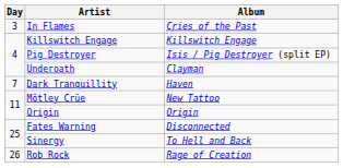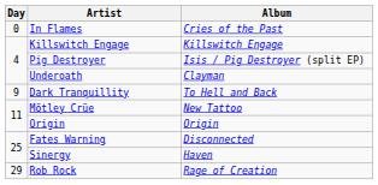 <table class="wikitable" border="1">
 <tr>
 <th>Day</th>
 <th width="200">Artist</th>
 <th width="250">Album</th>
 </tr>
 <tr>
-<td align="center">3</td>
+<td align="center">0</td>
 <td><a href='#'>In Flames</a></td>
 <td><em><a href='#'>Cries of the Past</a></em></td>
 </tr>
 <tr>
 <td align="center" rowspan="3">4</td>
 <td><a href='#'>Killswitch Engage</a></td>
 <td><em><a href='#'>Killswitch Engage</a></em></td>
 </tr>
 <tr>
 <td><a href='#'>Pig Destroyer</a></td>
 <td><em><a href='#'>Isis / Pig Destroyer</a></em> (split EP)</td>
 </tr>
 <tr>
 <td><a href='#'>Underoath</a></td>
 <td><em><a href='#'>Clayman</a></em></td>
 </tr>
 <tr>
-<td align="center">7</td>
+<td align="center">9</td>
 <td><a href='#'>Dark Tranquillity</a></td>
-<td><em><a href='#'>Haven</a></em></td>
+<td><em><a href='#'>To Hell and Back</a></em></td>
 </tr>
 <tr>
 <td align="center" rowspan="2">11</td>
 <td><a href='#'>Mötley Crüe</a></td>
 <td><em><a href='#'>New Tattoo</a></em></td>
 </tr>
 <tr>
 <td><a href='#'>Origin</a></td>
 <td><em><a href='#'>Origin</a></em></td>
 </tr>
 <tr>
 <td align="center" rowspan="2">25</td>
 <td><a href='#'>Fates Warning</a></td>
 <td><em><a href='#'>Disconnected</a></em></td>
 </tr>
 <tr>
 <td><a href='#'>Sinergy</a></td>
-<td><em><a href='#'>To Hell and Back</a></em></td>
+<td><em><a href='#'>Haven</a></em></td>
 </tr>
 <tr>
-<td align="center">26</td>
+<td align="center">29</td>
 <td><a href='#'>Rob Rock</a></td>
 <td><em><a href='#'>Rage of Creation</a></em></td>
 </tr>
 </table>
